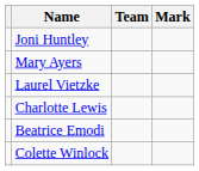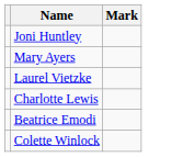 <table class=wikitable>
 <tr>
 <th></th>
 <th>Name</th>
-<th>Team</th>
 <th>Mark</th>
 </tr>
 <tr>
 <td></td>
 <td><a href='#'>Joni Huntley</a></td>
 <td></td>
-<td></td>
 </tr>
 <tr>
 <td></td>
 <td><a href='#'>Mary Ayers</a></td>
-<td></td>
 <td></td>
 </tr>
 <tr>
 <td></td>
 <td><a href='#'>Laurel Vietzke</a></td>
 <td></td>
-<td></td>
 </tr>
 <tr>
 <td></td>
 <td><a href='#'>Charlotte Lewis</a></td>
-<td></td>
 <td></td>
 </tr>
 <tr>
 <td></td>
 <td><a href='#'>Beatrice Emodi</a></td>
 <td></td>
-<td></td>
 </tr>
 <tr>
 <td></td>
 <td><a href='#'>Colette Winlock</a></td>
 <td></td>
-<td></td>
 </tr>
 </table>
